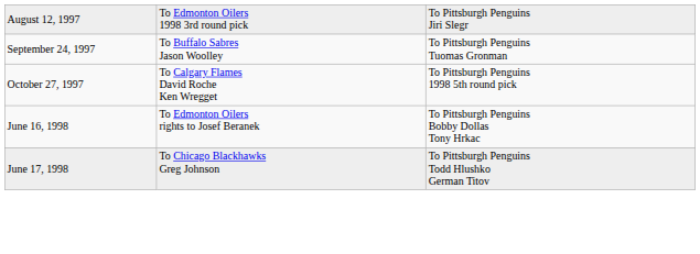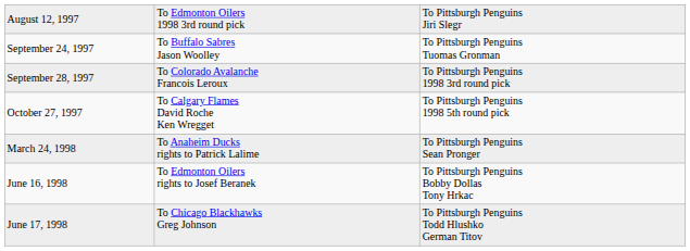 <table class="wikitable" style="border:1px solid #999999; width:80%;">
 <tr bgcolor="eeeeee">
 <td style="width:22%;">August 12, 1997</td>
 <td style="width:39%;" valign="top">To <a href='#'>Edmonton Oilers</a><br>1998 3rd round pick</td>
 <td style="width:39%;" valign="top">To Pittsburgh Penguins<br>Jiri Slegr</td>
 </tr>
 <tr>
 <td style="width:22%;">September 24, 1997</td>
 <td style="width:39%;" valign="top">To <a href='#'>Buffalo Sabres</a><br>Jason Woolley</td>
 <td style="width:39%;" valign="top">To Pittsburgh Penguins<br>Tuomas Gronman</td>
 </tr>
+<tr bgcolor="eeeeee">
+<td style="width:22%;">September 28, 1997</td>
+<td style="width:39%;" valign="top">To <a href='#'>Colorado Avalanche</a><br>Francois Leroux</td>
+<td style="width:39%;" valign="top">To Pittsburgh Penguins<br>1998 3rd round pick</td>
+</tr>
 <tr>
 <td style="width:22%;">October 27, 1997</td>
 <td style="width:39%;" valign="top">To <a href='#'>Calgary Flames</a><br>David Roche<br>Ken Wregget</td>
 <td style="width:39%;" valign="top">To Pittsburgh Penguins<br>1998 5th round pick</td>
+</tr>
+<tr bgcolor="eeeeee">
+<td style="width:22%;">March 24, 1998</td>
+<td style="width:39%;" valign="top">To <a href='#'>Anaheim Ducks</a><br>rights to Patrick Lalime</td>
+<td style="width:39%;" valign="top">To Pittsburgh Penguins<br>Sean Pronger</td>
 </tr>
 <tr>
 <td style="width:22%;">June 16, 1998</td>
 <td style="width:39%;" valign="top">To <a href='#'>Edmonton Oilers</a><br>rights to Josef Beranek</td>
 <td style="width:39%;" valign="top">To Pittsburgh Penguins<br>Bobby Dollas<br>Tony Hrkac</td>
 </tr>
 <tr bgcolor="eeeeee">
 <td style="width:22%;">June 17, 1998</td>
 <td style="width:39%;" valign="top">To <a href='#'>Chicago Blackhawks</a><br>Greg Johnson</td>
 <td style="width:39%;" valign="top">To Pittsburgh Penguins<br>Todd Hlushko<br>German Titov</td>
 </tr>
 </table>
